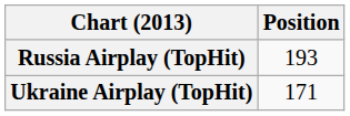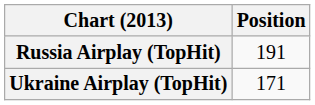 <table class="wikitable sortable plainrowheaders" style="text-align:center;">
 <tr>
 <th scope="col">Chart (2013)</th>
 <th scope="col">Position</th>
 </tr>
 <tr>
 <th scope="row">Russia Airplay (TopHit)</th>
-<td>193</td>
+<td>191</td>
 </tr>
 <tr>
 <th scope="row">Ukraine Airplay (TopHit)</th>
 <td>171</td>
 </tr>
 </table>
